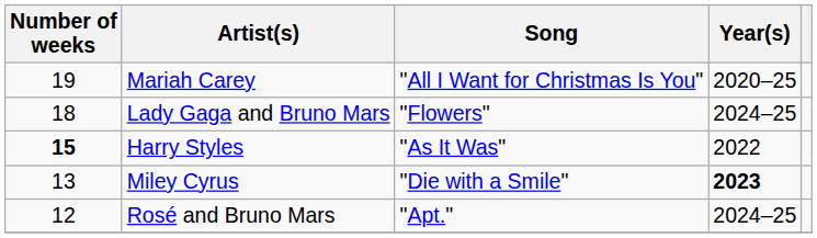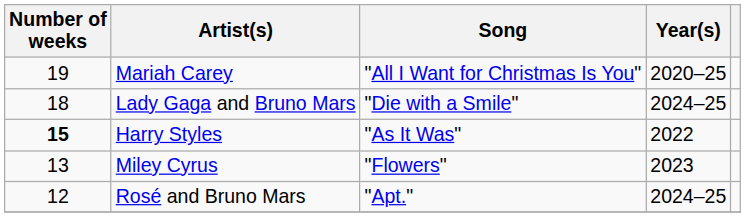 <table class="wikitable sortable" >
 <tr>
 <th>Number of <br> weeks</th>
 <th>Artist(s)</th>
 <th>Song</th>
 <th>Year(s)</th>
 <th class="unsortable"></th>
 </tr>
 <tr>
 <td align="center">19</td>
 <td><a href='#'>Mariah Carey</a></td>
 <td>"<a href='#'>All I Want for Christmas Is You</a>"</td>
 <td>2020–25</td>
 <td style="text-align:center;"></td>
 </tr>
 <tr>
 <td align="center">18</td>
 <td><a href='#'>Lady Gaga</a> and <a href='#'>Bruno Mars</a></td>
-<td>"<a href='#'>Flowers</a>"</td>
+<td>"<a href='#'>Die with a Smile</a>"</td>
 <td>2024–25</td>
 <td style="text-align:center;"></td>
 </tr>
 <tr>
 <td align="center"><strong>15</strong></td>
 <td><a href='#'>Harry Styles</a></td>
 <td>"<a href='#'>As It Was</a>"</td>
 <td>2022</td>
 <td style="text-align:center;"></td>
 </tr>
 <tr>
 <td align="center">13</td>
 <td><a href='#'>Miley Cyrus</a></td>
-<td>"<a href='#'>Die with a Smile</a>"</td>
-<td><strong>2023</strong></td>
+<td>"<a href='#'>Flowers</a>"</td>
+<td>2023</td>
 <td style="text-align:center;"></td>
 </tr>
 <tr>
 <td align="center">12</td>
 <td><a href='#'>Rosé</a> and Bruno Mars</td>
 <td>"<a href='#'>Apt.</a>"</td>
 <td>2024–25</td>
 <td style="text-align:center;"></td>
 </tr>
 <tr>
 </tr>
 </table>
